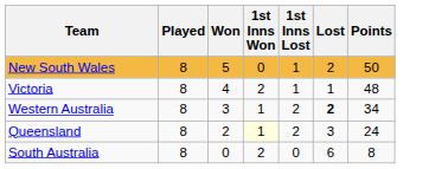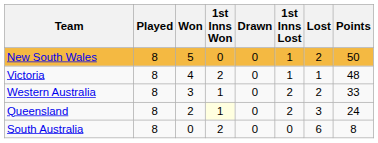 <table class="wikitable" style="text-align:center;">
 <tr>
 <th width=175>Team</th>
 <th style="width:30px;" abbr="Played">Played</th>
 <th style="width:30px;" abbr="Won">Won</th>
 <th style="width:30px;" abbr="1stWon">1st Inns Won</th>
+<th style="width:30px;" abbr="Drawn">Drawn</th>
 <th style="width:30px;" abbr="1stLost">1st Inns Lost</th>
 <th style="width:30px;" abbr="Lost">Lost</th>
 <th style="width:30px;" abbr="Points">Points</th>
 </tr>
 <tr style="background:#f4b942;">
 <td style="text-align:left;"><a href='#'>New South Wales</a></td>
 <td>8</td>
 <td>5</td>
+<td>0</td>
 <td>0</td>
 <td>1</td>
 <td>2</td>
 <td>50</td>
 </tr>
 <tr>
 <td style="text-align:left;"><a href='#'>Victoria</a></td>
 <td>8</td>
 <td>4</td>
 <td>2</td>
+<td>0</td>
 <td>1</td>
 <td>1</td>
 <td>48</td>
 </tr>
 <tr>
 <td style="text-align:left;"><a href='#'>Western Australia</a></td>
 <td>8</td>
 <td>3</td>
 <td>1</td>
+<td>0</td>
 <td>2</td>
-<td><strong>2</strong></td>
-<td>34</td>
+<td>2</td>
+<td>33</td>
 </tr>
 <tr>
 <td style="text-align:left;"><a href='#'>Queensland</a></td>
 <td>8</td>
 <td>2</td>
 <td style="background: lightyellow;">1</td>
+<td>0</td>
 <td>2</td>
 <td>3</td>
 <td>24</td>
 </tr>
 <tr>
 <td style="text-align:left;"><a href='#'>South Australia</a></td>
 <td>8</td>
 <td>0</td>
 <td>2</td>
 <td>0</td>
+<td>0</td>
 <td>6</td>
 <td>8</td>
 </tr>
 </table>
